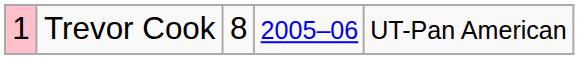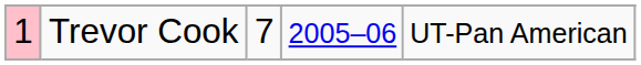 <table class="wikitable">
 <tr>
 </tr>
 <tr>
 <td style="background: pink;">1</td>
 <td>Trevor Cook</td>
-<td>8</td>
+<td>7</td>
 <td style="font-size:80%;"><a href='#'>2005–06</a></td>
 <td style="font-size:80%;">UT-Pan American</td>
 </tr>
 </table>
